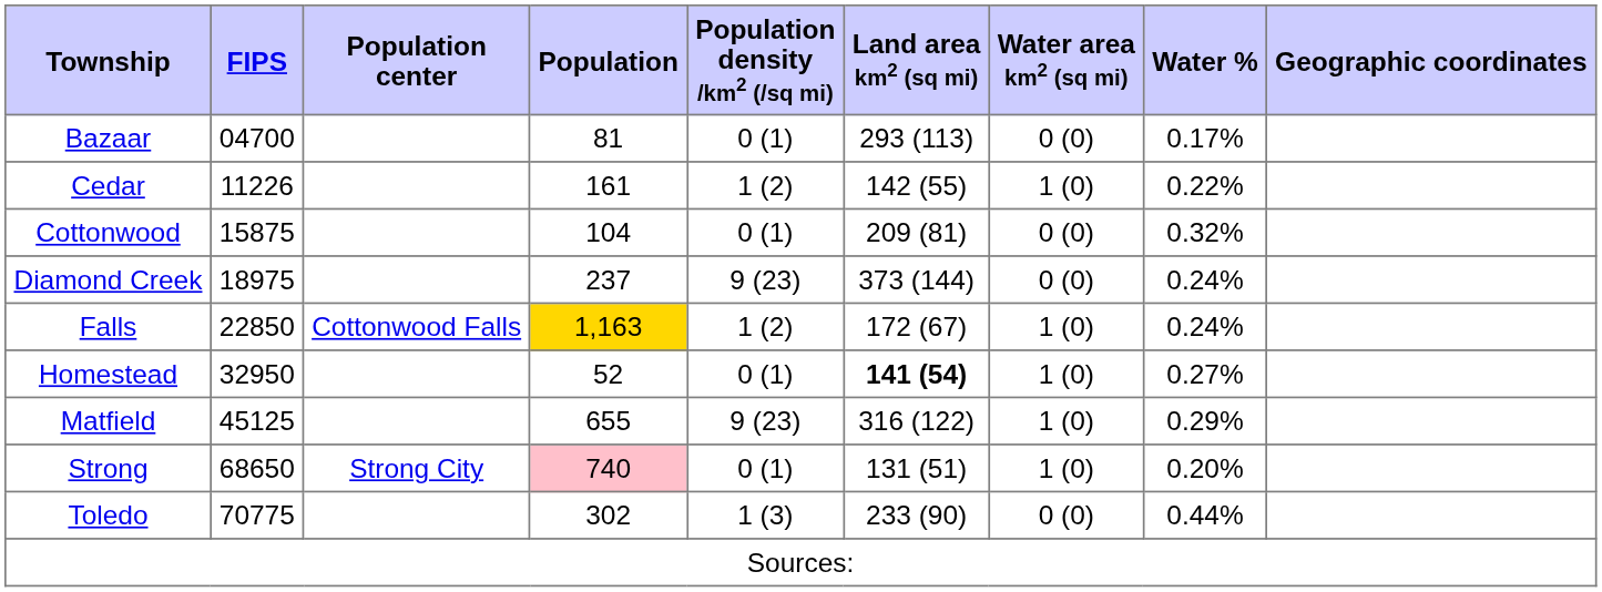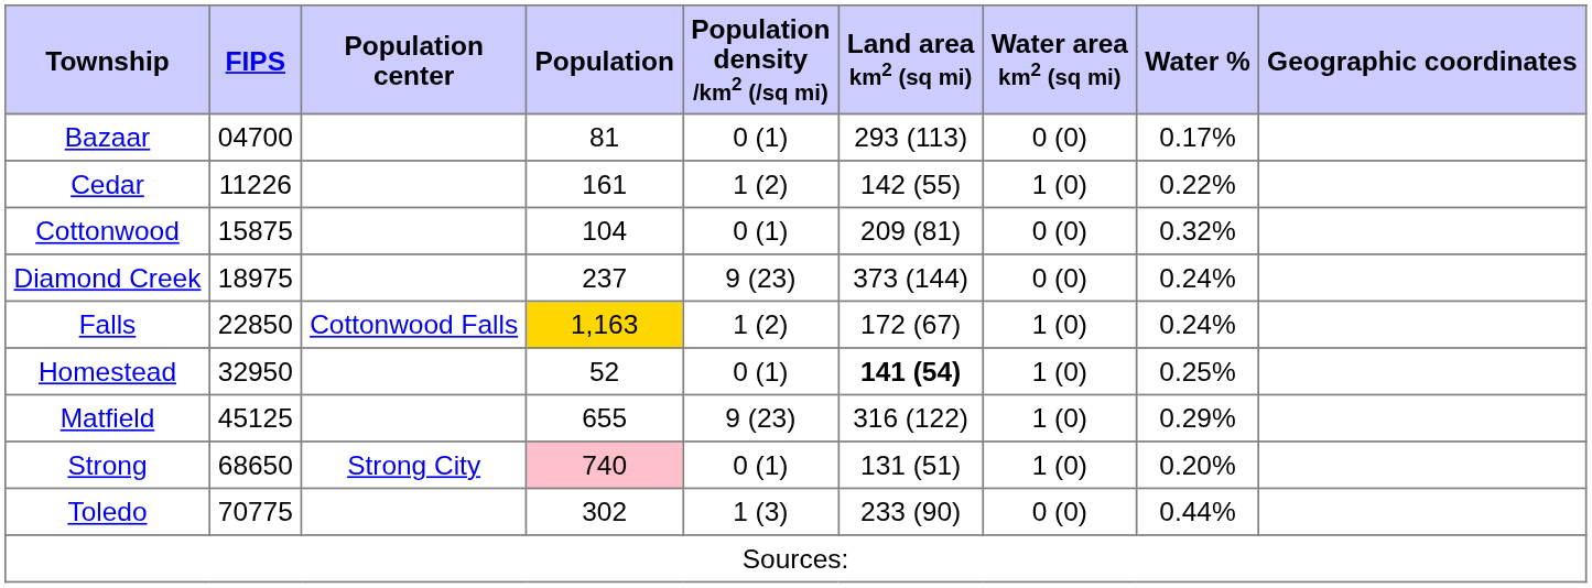 <table class="toccolours" border=1 cellspacing=0 cellpadding=4 style="text-align:center; border-collapse:collapse; font-size:90%;">
 <tr style="background:#ccccff">
 <th>Township</th>
 <th><a href='#'>FIPS</a></th>
 <th>Population<br>center</th>
 <th>Population</th>
 <th>Population<br>density<br><small>/km<sup>2</sup> (/sq mi)</small></th>
 <th>Land area<br><small>km<sup>2</sup> (sq mi)</small></th>
 <th>Water area<br><small>km<sup>2</sup> (sq mi)</small></th>
 <th>Water %</th>
 <th>Geographic coordinates</th>
 </tr>
 <tr>
 <td><a href='#'>Bazaar</a></td>
 <td>04700</td>
 <td></td>
 <td>81</td>
 <td>0 (1)</td>
 <td>293 (113)</td>
 <td>0 (0)</td>
 <td>0.17%</td>
 <td></td>
 </tr>
 <tr>
 <td><a href='#'>Cedar</a></td>
 <td>11226</td>
 <td></td>
 <td>161</td>
 <td>1 (2)</td>
 <td>142 (55)</td>
 <td>1 (0)</td>
 <td>0.22%</td>
 <td></td>
 </tr>
 <tr>
 <td><a href='#'>Cottonwood</a></td>
 <td>15875</td>
 <td></td>
 <td>104</td>
 <td>0 (1)</td>
 <td>209 (81)</td>
 <td>0 (0)</td>
 <td>0.32%</td>
 <td></td>
 </tr>
 <tr>
 <td><a href='#'>Diamond Creek</a></td>
 <td>18975</td>
 <td></td>
 <td>237</td>
 <td>9 (23)</td>
 <td>373 (144)</td>
 <td>0 (0)</td>
 <td>0.24%</td>
 <td></td>
 </tr>
 <tr>
 <td><a href='#'>Falls</a></td>
 <td>22850</td>
 <td><a href='#'>Cottonwood Falls</a></td>
 <td style="background: gold;">1,163</td>
 <td>1 (2)</td>
 <td>172 (67)</td>
 <td>1 (0)</td>
 <td>0.24%</td>
 <td></td>
 </tr>
 <tr>
 <td><a href='#'>Homestead</a></td>
 <td>32950</td>
 <td></td>
 <td>52</td>
 <td>0 (1)</td>
 <td><strong>141 (54)</strong></td>
 <td>1 (0)</td>
-<td>0.27%</td>
+<td>0.25%</td>
 <td></td>
 </tr>
 <tr>
 <td><a href='#'>Matfield</a></td>
 <td>45125</td>
 <td></td>
 <td>655</td>
 <td>9 (23)</td>
 <td>316 (122)</td>
 <td>1 (0)</td>
 <td>0.29%</td>
 <td></td>
 </tr>
 <tr>
 <td><a href='#'>Strong</a></td>
 <td>68650</td>
 <td><a href='#'>Strong City</a></td>
 <td style="background: pink;">740</td>
 <td>0 (1)</td>
 <td>131 (51)</td>
 <td>1 (0)</td>
 <td>0.20%</td>
 <td></td>
 </tr>
 <tr>
 <td><a href='#'>Toledo</a></td>
 <td>70775</td>
 <td></td>
 <td>302</td>
 <td>1 (3)</td>
 <td>233 (90)</td>
 <td>0 (0)</td>
 <td>0.44%</td>
 <td></td>
 </tr>
 <tr>
 <td colspan=9>Sources: </td>
 </tr>
 </table>
